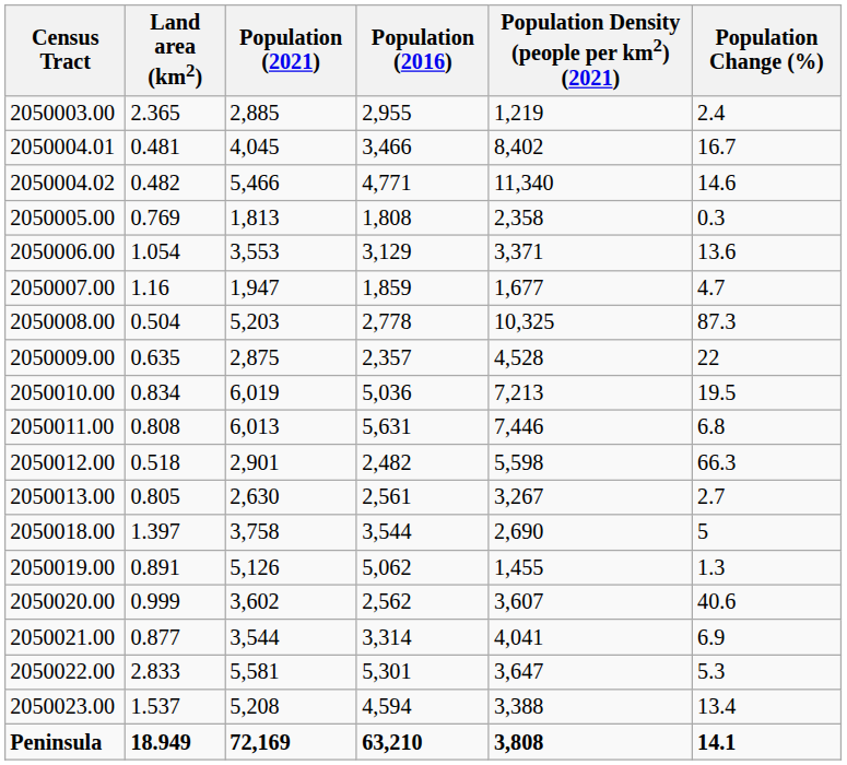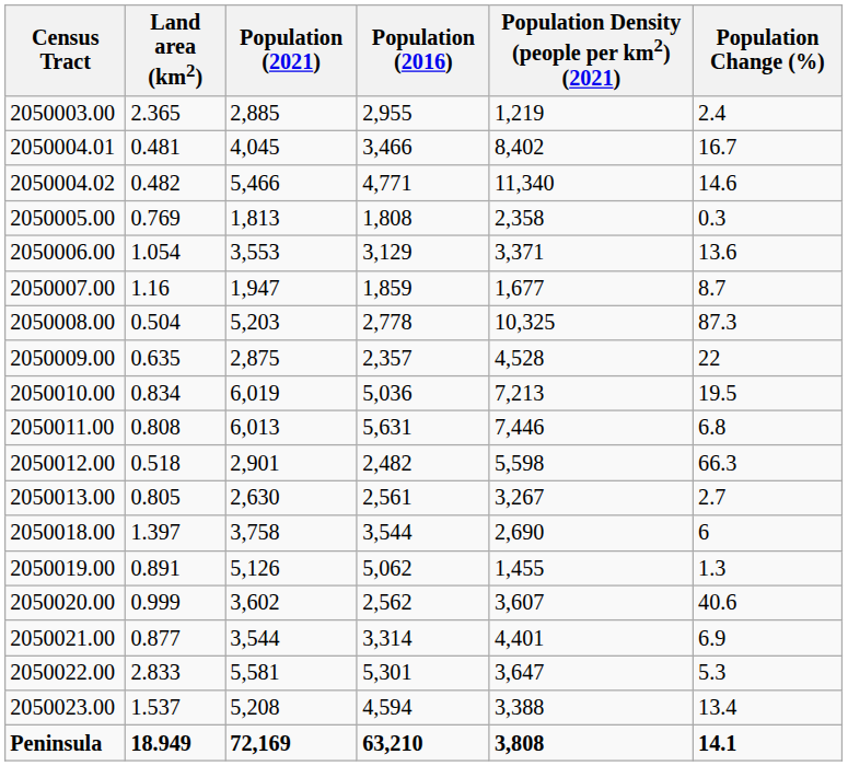 <table class="wikitable sortable">
 <tr>
 <th>Census Tract</th>
 <th>Land area (km<sup>2</sup>)</th>
 <th>Population (<a href='#'>2021</a>)</th>
 <th>Population (<a href='#'>2016</a>)</th>
 <th>Population Density (people per km<sup>2</sup>) (<a href='#'>2021</a>)</th>
 <th>Population Change (%)</th>
 </tr>
 <tr>
 <td>2050003.00</td>
 <td>2.365</td>
 <td>2,885</td>
 <td>2,955</td>
 <td>1,219</td>
 <td>2.4</td>
 </tr>
 <tr>
 <td>2050004.01</td>
 <td>0.481</td>
 <td>4,045</td>
 <td>3,466</td>
 <td>8,402</td>
 <td>16.7</td>
 </tr>
 <tr>
 <td>2050004.02</td>
 <td>0.482</td>
 <td>5,466</td>
 <td>4,771</td>
 <td>11,340</td>
 <td>14.6</td>
 </tr>
 <tr>
 <td>2050005.00</td>
 <td>0.769</td>
 <td>1,813</td>
 <td>1,808</td>
 <td>2,358</td>
 <td>0.3</td>
 </tr>
 <tr>
 <td>2050006.00</td>
 <td>1.054</td>
 <td>3,553</td>
 <td>3,129</td>
 <td>3,371</td>
 <td>13.6</td>
 </tr>
 <tr>
 <td>2050007.00</td>
 <td>1.16</td>
 <td>1,947</td>
 <td>1,859</td>
 <td>1,677</td>
-<td>4.7</td>
+<td>8.7</td>
 </tr>
 <tr>
 <td>2050008.00</td>
 <td>0.504</td>
 <td>5,203</td>
 <td>2,778</td>
 <td>10,325</td>
 <td>87.3</td>
 </tr>
 <tr>
 <td>2050009.00</td>
 <td>0.635</td>
 <td>2,875</td>
 <td>2,357</td>
 <td>4,528</td>
 <td>22</td>
 </tr>
 <tr>
 <td>2050010.00</td>
 <td>0.834</td>
 <td>6,019</td>
 <td>5,036</td>
 <td>7,213</td>
 <td>19.5</td>
 </tr>
 <tr>
 <td>2050011.00</td>
 <td>0.808</td>
 <td>6,013</td>
 <td>5,631</td>
 <td>7,446</td>
 <td>6.8</td>
 </tr>
 <tr>
 <td>2050012.00</td>
 <td>0.518</td>
 <td>2,901</td>
 <td>2,482</td>
 <td>5,598</td>
 <td>66.3</td>
 </tr>
 <tr>
 <td>2050013.00</td>
 <td>0.805</td>
 <td>2,630</td>
 <td>2,561</td>
 <td>3,267</td>
 <td>2.7</td>
 </tr>
 <tr>
 <td>2050018.00</td>
 <td>1.397</td>
 <td>3,758</td>
 <td>3,544</td>
 <td>2,690</td>
-<td>5</td>
+<td>6</td>
 </tr>
 <tr>
 <td>2050019.00</td>
 <td>0.891</td>
 <td>5,126</td>
 <td>5,062</td>
 <td>1,455</td>
 <td>1.3</td>
 </tr>
 <tr>
 <td>2050020.00</td>
 <td>0.999</td>
 <td>3,602</td>
 <td>2,562</td>
 <td>3,607</td>
 <td>40.6</td>
 </tr>
 <tr>
 <td>2050021.00</td>
 <td>0.877</td>
 <td>3,544</td>
 <td>3,314</td>
-<td>4,041</td>
+<td>4,401</td>
 <td>6.9</td>
 </tr>
 <tr>
 <td>2050022.00</td>
 <td>2.833</td>
 <td>5,581</td>
 <td>5,301</td>
 <td>3,647</td>
 <td>5.3</td>
 </tr>
 <tr>
 <td>2050023.00</td>
 <td>1.537</td>
 <td>5,208</td>
 <td>4,594</td>
 <td>3,388</td>
 <td>13.4</td>
 </tr>
 <tr>
 <td><strong>Peninsula</strong></td>
 <td><strong>18.949</strong></td>
 <td><strong>72,169</strong></td>
 <td><strong>63,210</strong></td>
 <td><strong>3,808</strong></td>
 <td><strong>14.1</strong></td>
 </tr>
 </table>
